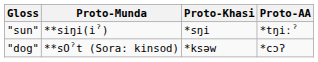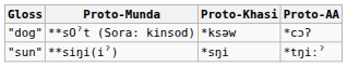 <table class="wikitable">
 <tr>
 <th>Gloss</th>
 <th>Proto-Munda</th>
 <th>Proto-Khasi</th>
 <th>Proto-AA</th>
 </tr>
 <tr>
+<td>"dog"</td>
+<td>**sOˀt (Sora: kinsod)</td>
+<td>*ksәw</td>
+<td>*cɔʔ</td>
+</tr>
+<tr>
 <td>"sun"</td>
 <td>**siŋi(iˀ)</td>
 <td>*sŋi</td>
 <td>*tŋiːˀ</td>
 </tr>
-<tr>
-<td>"dog"</td>
-<td>**sOˀt (Sora: kinsod)</td>
-<td>*ksәw</td>
-<td>*cɔʔ</td>
-</tr>
 </table>
